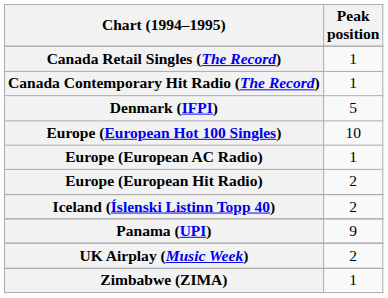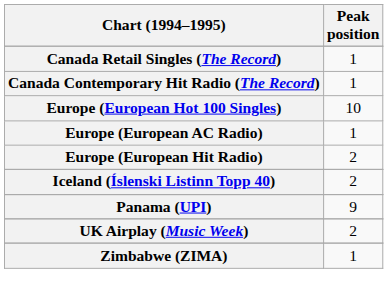 <table class="wikitable sortable plainrowheaders" style="text-align:center">
 <tr>
 <th scope="col">Chart (1994–1995)</th>
 <th scope="col">Peak<br>position</th>
 </tr>
 <tr>
 </tr>
 <tr>
 </tr>
 <tr>
 </tr>
 <tr>
 <th scope="row">Canada Retail Singles (<em><a href='#'>The Record</a></em>)</th>
 <td>1</td>
 </tr>
 <tr>
 <th scope="row">Canada Contemporary Hit Radio (<em><a href='#'>The Record</a></em>)</th>
 <td>1</td>
-</tr>
-<tr>
-<th scope="row">Denmark (<a href='#'>IFPI</a>)</th>
-<td>5</td>
 </tr>
 <tr>
 <th scope="row">Europe (<a href='#'>European Hot 100 Singles</a>)</th>
 <td>10</td>
 </tr>
 <tr>
 <th scope="row">Europe (European AC Radio)</th>
 <td>1</td>
 </tr>
 <tr>
 <th scope="row">Europe (European Hit Radio)</th>
 <td>2</td>
 </tr>
 <tr>
 </tr>
 <tr>
 </tr>
 <tr>
 </tr>
 <tr>
 <th scope="row">Iceland (<a href='#'>Íslenski Listinn Topp 40</a>)</th>
 <td>2</td>
 </tr>
 <tr>
 </tr>
 <tr>
 </tr>
 <tr>
 </tr>
 <tr>
 </tr>
 <tr>
 </tr>
 <tr>
 <th scope="row">Panama (<a href='#'>UPI</a>)</th>
 <td>9</td>
 </tr>
 <tr>
 </tr>
 <tr>
 </tr>
 <tr>
 </tr>
 <tr>
 </tr>
 <tr>
 <th scope="row">UK Airplay (<em><a href='#'>Music Week</a></em>)</th>
 <td>2</td>
 </tr>
 <tr>
 </tr>
 <tr>
 </tr>
 <tr>
 </tr>
 <tr>
 </tr>
 <tr>
 </tr>
 <tr>
 <th scope="row">Zimbabwe (ZIMA)</th>
 <td>1</td>
 </tr>
 </table>
